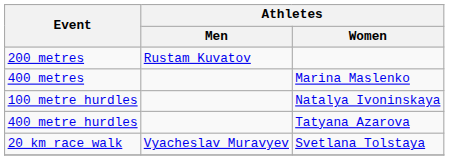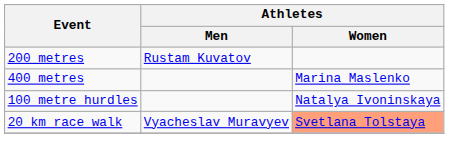 <table class=wikitable style="font-size:90%">
 <tr>
 <th rowspan=2>Event</th>
 <th colspan=2>Athletes</th>
 </tr>
 <tr>
 <th>Men</th>
 <th>Women</th>
 </tr>
 <tr>
 <td><a href='#'>200 metres</a></td>
 <td><a href='#'>Rustam Kuvatov</a></td>
 <td></td>
 </tr>
 <tr>
 <td><a href='#'>400 metres</a></td>
 <td></td>
 <td><a href='#'>Marina Maslenko</a></td>
 </tr>
 <tr>
 <td><a href='#'>100 metre hurdles</a></td>
 <td></td>
 <td><a href='#'>Natalya Ivoninskaya</a></td>
 </tr>
 <tr>
-<td><a href='#'>400 metre hurdles</a></td>
-<td></td>
-<td><a href='#'>Tatyana Azarova</a></td>
-</tr>
-<tr>
 <td><a href='#'>20 km race walk</a></td>
 <td><a href='#'>Vyacheslav Muravyev</a></td>
-<td><a href='#'>Svetlana Tolstaya</a></td>
+<td style="background: lightsalmon;"><a href='#'>Svetlana Tolstaya</a></td>
 </tr>
 <tr>
 </tr>
 </table>
